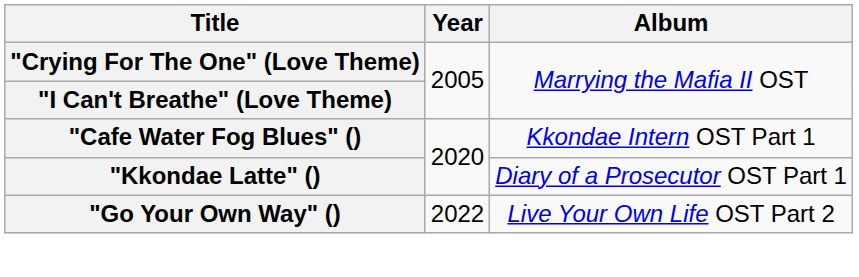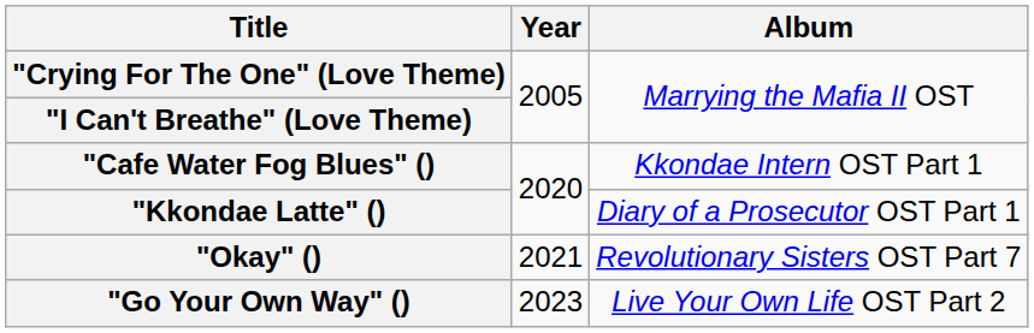 <table class="wikitable plainrowheaders" style="text-align:center;" border="1">
 <tr>
 <th scope="col">Title</th>
 <th scope="col">Year</th>
 <th scope="col">Album</th>
 </tr>
 <tr>
 <th scope="row">"Crying For The One" (Love Theme)</th>
 <td rowspan="2">2005</td>
 <td rowspan="2"><em><a href='#'>Marrying the Mafia II</a></em> OST</td>
 </tr>
 <tr>
 <th scope="row">"I Can't Breathe" (Love Theme)</th>
 </tr>
 <tr>
 <th scope="row">"Cafe Water Fog Blues" ()</th>
 <td rowspan="2">2020</td>
 <td><em><a href='#'>Kkondae Intern</a></em> OST Part 1</td>
 </tr>
 <tr>
 <th scope="row">"Kkondae Latte" ()</th>
 <td><em><a href='#'>Diary of a Prosecutor</a></em> OST Part 1</td>
 </tr>
 <tr>
+<th scope="row">"Okay" ()</th>
+<td>2021</td>
+<td><em><a href='#'>Revolutionary Sisters</a></em> OST Part 7</td>
+</tr>
+<tr>
 <th scope="row">"Go Your Own Way" ()</th>
-<td>2022</td>
+<td>2023</td>
 <td><em><a href='#'>Live Your Own Life</a></em> OST Part 2</td>
 </tr>
 </table>
